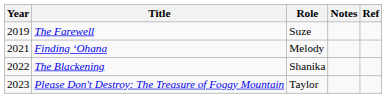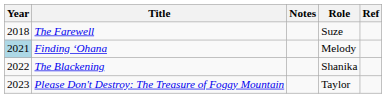 <table class="wikitable sortable">
 <tr>
 <th>Year</th>
 <th>Title</th>
+<th>Notes</th>
 <th>Role</th>
-<th>Notes</th>
 <th>Ref</th>
 </tr>
 <tr>
-<td>2019</td>
+<td>2018</td>
 <td><em><a href='#'>The Farewell</a></em></td>
+<td></td>
 <td>Suze</td>
-<td></td>
 <td></td>
 </tr>
 <tr>
-<td>2021</td>
+<td style="background: lightblue;">2021</td>
 <td><em><a href='#'>Finding ʻOhana</a></em></td>
+<td></td>
 <td>Melody</td>
-<td></td>
 <td></td>
 </tr>
 <tr>
 <td>2022</td>
 <td><em><a href='#'>The Blackening</a></em></td>
+<td></td>
 <td>Shanika</td>
-<td></td>
 <td></td>
 </tr>
 <tr>
 <td>2023</td>
 <td><em><a href='#'>Please Don't Destroy: The Treasure of Foggy Mountain</a></em></td>
+<td></td>
 <td>Taylor</td>
-<td></td>
 <td></td>
 </tr>
 </table>
